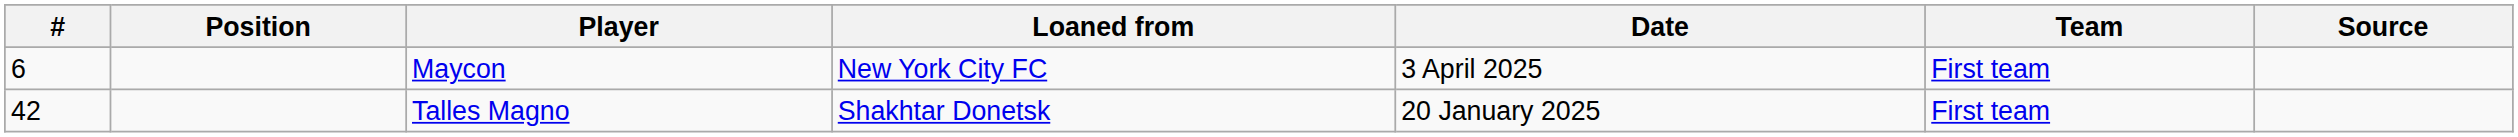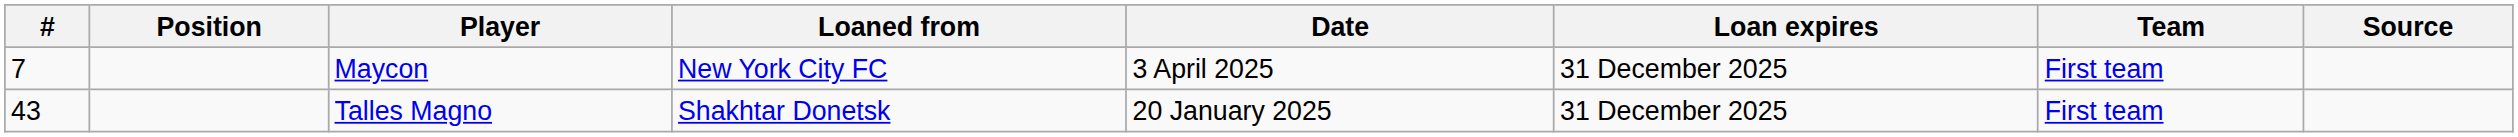 <table class="wikitable sortable" style="width:90%; text-align:center; font-size:95%; text-align:left;">
 <tr>
 <th><strong>#</strong></th>
 <th><strong>Position </strong></th>
 <th><strong>Player </strong></th>
 <th><strong>Loaned from</strong></th>
 <th><strong>Date </strong></th>
+<th><strong>Loan expires </strong></th>
 <th><strong>Team</strong></th>
 <th><strong>Source</strong></th>
 </tr>
 <tr>
-<td>6</td>
+<td>7</td>
 <td></td>
 <td> <a href='#'>Maycon</a></td>
 <td> <a href='#'>New York City FC</a></td>
 <td>3 April 2025</td>
+<td>31 December 2025</td>
 <td><a href='#'>First team</a></td>
 <td></td>
 </tr>
 <tr>
-<td>42</td>
+<td>43</td>
 <td></td>
 <td> <a href='#'>Talles Magno</a></td>
 <td> <a href='#'>Shakhtar Donetsk</a></td>
 <td>20 January 2025</td>
+<td>31 December 2025</td>
 <td><a href='#'>First team</a></td>
 <td></td>
 </tr>
 </table>
